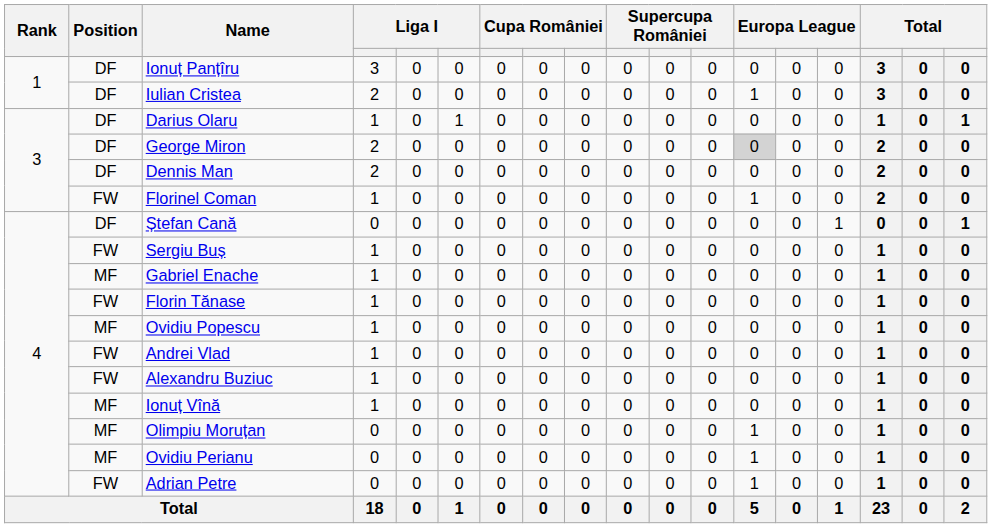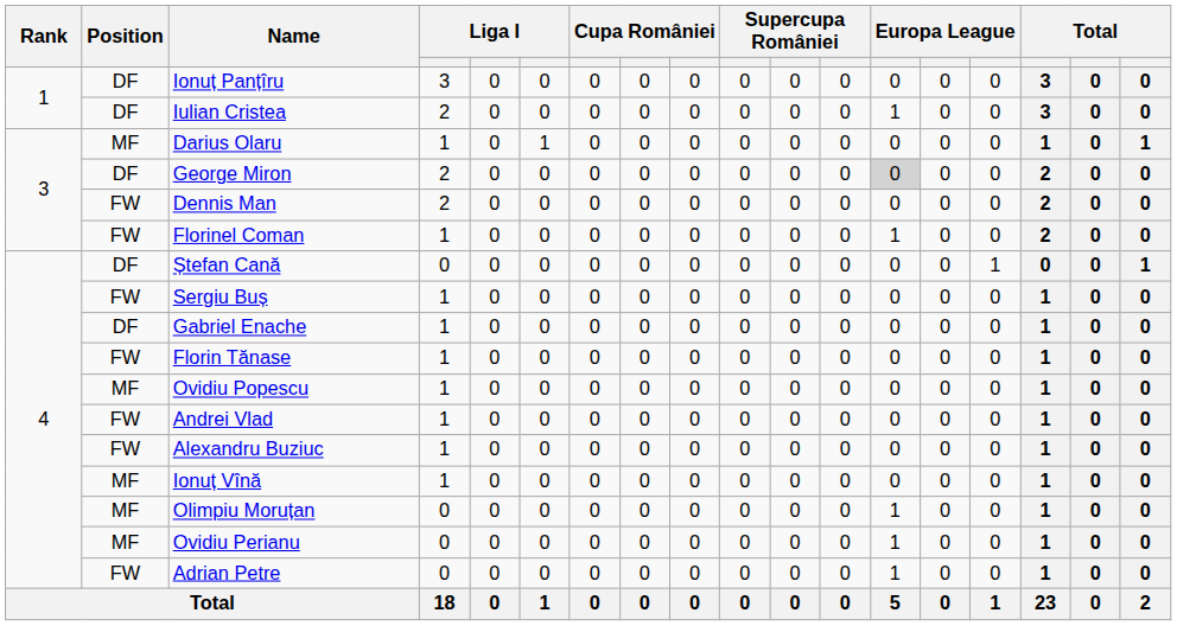 <table class="wikitable" style="text-align:center;">
 <tr>
 <th rowspan="2" style="width:56px;">Rank</th>
 <th rowspan="2" style="width:64px;">Position</th>
 <th rowspan="2" style="width:200px;">Name</th>
 <th colspan="3" style="width:84px;">Liga I</th>
 <th colspan="3" style="width:84px;">Cupa României</th>
 <th colspan="3" style="width:84px;">Supercupa României</th>
 <th colspan="3" style="width:84px;">Europa League</th>
 <th colspan="3" style="width:84px;">Total</th>
 </tr>
 <tr>
 <th style="width:34px;"></th>
 <th style="width:34px;"></th>
 <th style="width:34px;"></th>
 <th style="width:34px;"></th>
 <th style="width:34px;"></th>
 <th style="width:34px;"></th>
 <th style="width:34px;"></th>
 <th style="width:34px;"></th>
 <th style="width:34px;"></th>
 <th style="width:34px;"></th>
 <th style="width:34px;"></th>
 <th style="width:34px;"></th>
 <th style="width:34px;"></th>
 <th style="width:34px;"></th>
 <th style="width:34px;"></th>
 </tr>
 <tr>
 <td rowspan="2">1</td>
 <td>DF</td>
 <td align="left"> <a href='#'>Ionuț Panțîru</a></td>
 <td>3</td>
 <td>0</td>
 <td>0</td>
 <td>0</td>
 <td>0</td>
 <td>0</td>
 <td>0</td>
 <td>0</td>
 <td>0</td>
 <td>0</td>
 <td>0</td>
 <td>0</td>
 <th>3</th>
 <th>0</th>
 <th>0</th>
 </tr>
 <tr>
 <td>DF</td>
 <td align="left"> <a href='#'>Iulian Cristea</a></td>
 <td>2</td>
 <td>0</td>
 <td>0</td>
 <td>0</td>
 <td>0</td>
 <td>0</td>
 <td>0</td>
 <td>0</td>
 <td>0</td>
 <td>1</td>
 <td>0</td>
 <td>0</td>
 <th>3</th>
 <th>0</th>
 <th>0</th>
 </tr>
 <tr>
 <td rowspan="4">3</td>
-<td>DF</td>
+<td>MF</td>
 <td align="left"> <a href='#'>Darius Olaru</a></td>
 <td>1</td>
 <td>0</td>
 <td>1</td>
 <td>0</td>
 <td>0</td>
 <td>0</td>
 <td>0</td>
 <td>0</td>
 <td>0</td>
 <td>0</td>
 <td>0</td>
 <td>0</td>
 <th>1</th>
 <th>0</th>
 <th>1</th>
 </tr>
 <tr>
 <td>DF</td>
 <td align="left"> <a href='#'>George Miron</a></td>
 <td>2</td>
 <td>0</td>
 <td>0</td>
 <td>0</td>
 <td>0</td>
 <td>0</td>
 <td>0</td>
 <td>0</td>
 <td>0</td>
 <td style="background: lightgrey;">0</td>
 <td>0</td>
 <td>0</td>
 <th>2</th>
 <th>0</th>
 <th>0</th>
 </tr>
 <tr>
-<td>DF</td>
+<td>FW</td>
 <td align="left"> <a href='#'>Dennis Man</a></td>
 <td>2</td>
 <td>0</td>
 <td>0</td>
 <td>0</td>
 <td>0</td>
 <td>0</td>
 <td>0</td>
 <td>0</td>
 <td>0</td>
 <td>0</td>
 <td>0</td>
 <td>0</td>
 <th>2</th>
 <th>0</th>
 <th>0</th>
 </tr>
 <tr>
 <td>FW</td>
 <td align="left"> <a href='#'>Florinel Coman</a></td>
 <td>1</td>
 <td>0</td>
 <td>0</td>
 <td>0</td>
 <td>0</td>
 <td>0</td>
 <td>0</td>
 <td>0</td>
 <td>0</td>
 <td>1</td>
 <td>0</td>
 <td>0</td>
 <th>2</th>
 <th>0</th>
 <th>0</th>
 </tr>
 <tr>
 <td rowspan="11">4</td>
 <td>DF</td>
 <td align="left"> <a href='#'>Ștefan Cană</a></td>
 <td>0</td>
 <td>0</td>
 <td>0</td>
 <td>0</td>
 <td>0</td>
 <td>0</td>
 <td>0</td>
 <td>0</td>
 <td>0</td>
 <td>0</td>
 <td>0</td>
 <td>1</td>
 <th>0</th>
 <th>0</th>
 <th>1</th>
 </tr>
 <tr>
 <td>FW</td>
 <td align="left"> <a href='#'>Sergiu Buș</a></td>
 <td>1</td>
 <td>0</td>
 <td>0</td>
 <td>0</td>
 <td>0</td>
 <td>0</td>
 <td>0</td>
 <td>0</td>
 <td>0</td>
 <td>0</td>
 <td>0</td>
 <td>0</td>
 <th>1</th>
 <th>0</th>
 <th>0</th>
 </tr>
 <tr>
-<td>MF</td>
+<td>DF</td>
 <td align="left"> <a href='#'>Gabriel Enache</a></td>
 <td>1</td>
 <td>0</td>
 <td>0</td>
 <td>0</td>
 <td>0</td>
 <td>0</td>
 <td>0</td>
 <td>0</td>
 <td>0</td>
 <td>0</td>
 <td>0</td>
 <td>0</td>
 <th>1</th>
 <th>0</th>
 <th>0</th>
 </tr>
 <tr>
 <td>FW</td>
 <td align="left"> <a href='#'>Florin Tănase</a></td>
 <td>1</td>
 <td>0</td>
 <td>0</td>
 <td>0</td>
 <td>0</td>
 <td>0</td>
 <td>0</td>
 <td>0</td>
 <td>0</td>
 <td>0</td>
 <td>0</td>
 <td>0</td>
 <th>1</th>
 <th>0</th>
 <th>0</th>
 </tr>
 <tr>
 <td>MF</td>
 <td align="left"> <a href='#'>Ovidiu Popescu</a></td>
 <td>1</td>
 <td>0</td>
 <td>0</td>
 <td>0</td>
 <td>0</td>
 <td>0</td>
 <td>0</td>
 <td>0</td>
 <td>0</td>
 <td>0</td>
 <td>0</td>
 <td>0</td>
 <th>1</th>
 <th>0</th>
 <th>0</th>
 </tr>
 <tr>
 <td>FW</td>
 <td align="left"> <a href='#'>Andrei Vlad</a></td>
 <td>1</td>
 <td>0</td>
 <td>0</td>
 <td>0</td>
 <td>0</td>
 <td>0</td>
 <td>0</td>
 <td>0</td>
 <td>0</td>
 <td>0</td>
 <td>0</td>
 <td>0</td>
 <th>1</th>
 <th>0</th>
 <th>0</th>
 </tr>
 <tr>
 <td>FW</td>
 <td align="left"> <a href='#'>Alexandru Buziuc</a></td>
 <td>1</td>
 <td>0</td>
 <td>0</td>
 <td>0</td>
 <td>0</td>
 <td>0</td>
 <td>0</td>
 <td>0</td>
 <td>0</td>
 <td>0</td>
 <td>0</td>
 <td>0</td>
 <th>1</th>
 <th>0</th>
 <th>0</th>
 </tr>
 <tr>
 <td>MF</td>
 <td align="left"> <a href='#'>Ionuț Vînă</a></td>
 <td>1</td>
 <td>0</td>
 <td>0</td>
 <td>0</td>
 <td>0</td>
 <td>0</td>
 <td>0</td>
 <td>0</td>
 <td>0</td>
 <td>0</td>
 <td>0</td>
 <td>0</td>
 <th>1</th>
 <th>0</th>
 <th>0</th>
 </tr>
 <tr>
 <td>MF</td>
 <td align="left"> <a href='#'>Olimpiu Moruțan</a></td>
 <td>0</td>
 <td>0</td>
 <td>0</td>
 <td>0</td>
 <td>0</td>
 <td>0</td>
 <td>0</td>
 <td>0</td>
 <td>0</td>
 <td>1</td>
 <td>0</td>
 <td>0</td>
 <th>1</th>
 <th>0</th>
 <th>0</th>
 </tr>
 <tr>
 <td>MF</td>
 <td align="left"> <a href='#'>Ovidiu Perianu</a></td>
 <td>0</td>
 <td>0</td>
 <td>0</td>
 <td>0</td>
 <td>0</td>
 <td>0</td>
 <td>0</td>
 <td>0</td>
 <td>0</td>
 <td>1</td>
 <td>0</td>
 <td>0</td>
 <th>1</th>
 <th>0</th>
 <th>0</th>
 </tr>
 <tr>
 <td>FW</td>
 <td align="left"> <a href='#'>Adrian Petre</a></td>
 <td>0</td>
 <td>0</td>
 <td>0</td>
 <td>0</td>
 <td>0</td>
 <td>0</td>
 <td>0</td>
 <td>0</td>
 <td>0</td>
 <td>1</td>
 <td>0</td>
 <td>0</td>
 <th>1</th>
 <th>0</th>
 <th>0</th>
 </tr>
 <tr>
 <th colspan="3">Total</th>
 <th>18</th>
 <th>0</th>
 <th>1</th>
 <th>0</th>
 <th>0</th>
 <th>0</th>
 <th>0</th>
 <th>0</th>
 <th>0</th>
 <th>5</th>
 <th>0</th>
 <th>1</th>
 <th>23</th>
 <th>0</th>
 <th>2</th>
 </tr>
 </table>
